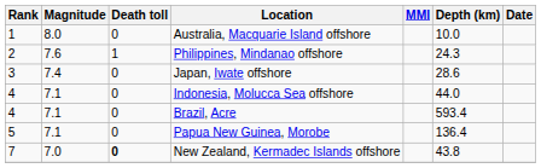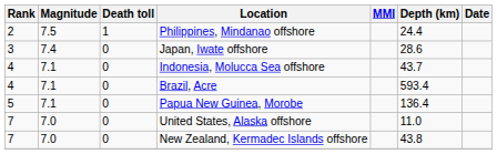 <table class="sortable wikitable" style="font-size:100%;">
 <tr>
 <th>Rank</th>
 <th>Magnitude</th>
 <th>Death toll</th>
 <th>Location</th>
 <th><a href='#'>MMI</a></th>
 <th>Depth (km)</th>
 <th>Date</th>
 </tr>
 <tr>
-<td>1</td>
-<td>8.0</td>
-<td>0</td>
-<td> Australia, <a href='#'>Macquarie Island</a> offshore</td>
-<td></td>
-<td>10.0</td>
-<td></td>
-</tr>
-<tr>
 <td>2</td>
-<td>7.6</td>
+<td>7.5</td>
 <td>1</td>
 <td> <a href='#'>Philippines</a>, <a href='#'>Mindanao</a> offshore</td>
 <td></td>
-<td>24.3</td>
+<td>24.4</td>
 <td></td>
 </tr>
 <tr>
 <td>3</td>
 <td>7.4</td>
 <td>0</td>
 <td> Japan, <a href='#'>Iwate</a> offshore</td>
 <td></td>
 <td>28.6</td>
 <td></td>
 </tr>
 <tr>
 <td>4</td>
 <td>7.1</td>
 <td>0</td>
 <td> <a href='#'>Indonesia</a>, <a href='#'>Molucca Sea</a> offshore</td>
 <td></td>
-<td>44.0</td>
+<td>43.7</td>
 <td></td>
 </tr>
 <tr>
 <td>4</td>
 <td>7.1</td>
 <td>0</td>
 <td> <a href='#'>Brazil</a>, <a href='#'>Acre</a></td>
 <td></td>
 <td>593.4</td>
 <td></td>
 </tr>
 <tr>
 <td>5</td>
 <td>7.1</td>
 <td>0</td>
 <td> <a href='#'>Papua New Guinea</a>, <a href='#'>Morobe</a></td>
 <td></td>
 <td>136.4</td>
 <td></td>
 </tr>
 <tr>
 <td>7</td>
 <td>7.0</td>
-<td><strong>0</strong></td>
+<td>0</td>
+<td> United States, <a href='#'>Alaska</a> offshore</td>
+<td></td>
+<td>11.0</td>
+<td></td>
+</tr>
+<tr>
+<td>7</td>
+<td>7.0</td>
+<td>0</td>
 <td> New Zealand, <a href='#'>Kermadec Islands</a> offshore</td>
 <td></td>
 <td>43.8</td>
 <td></td>
 </tr>
 <tr>
 </tr>
 </table>
